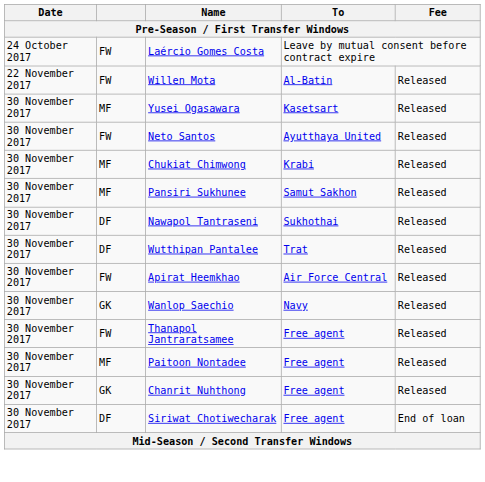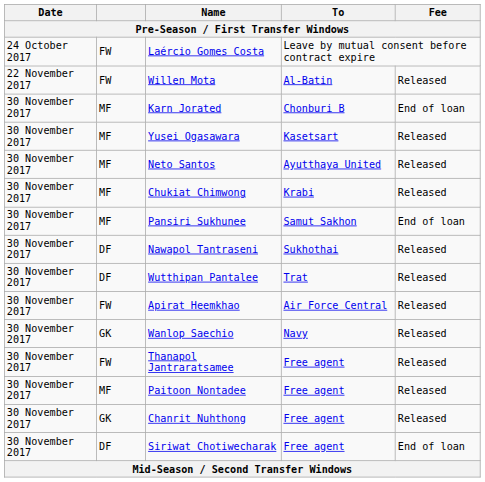 <table class="wikitable">
 <tr>
 <th width=140px>Date</th>
 <th width=80px></th>
 <th width=200px>Name</th>
 <th width=180px>To</th>
 <th width=125px>Fee</th>
 </tr>
 <tr>
 <th colspan=5>Pre-Season / First Transfer Windows</th>
 </tr>
 <tr>
 <td>24 October 2017</td>
 <td>FW</td>
 <td> <a href='#'>Laércio Gomes Costa</a></td>
 <td colspan="2">Leave by mutual consent before contract expire </td>
 </tr>
 <tr>
 <td>22 November 2017</td>
 <td>FW</td>
 <td> <a href='#'>Willen Mota</a></td>
 <td> <a href='#'>Al-Batin</a></td>
 <td>Released</td>
 </tr>
 <tr>
 <td>30 November 2017</td>
 <td>MF</td>
+<td> <a href='#'>Karn Jorated</a></td>
+<td> <a href='#'>Chonburi B</a></td>
+<td>End of loan</td>
+</tr>
+<tr>
+<td>30 November 2017</td>
+<td>MF</td>
 <td> <a href='#'>Yusei Ogasawara</a></td>
 <td> <a href='#'>Kasetsart</a></td>
 <td>Released</td>
 </tr>
 <tr>
 <td>30 November 2017</td>
-<td>FW</td>
+<td>MF</td>
 <td> <a href='#'>Neto Santos</a></td>
 <td> <a href='#'>Ayutthaya United</a></td>
 <td>Released</td>
 </tr>
 <tr>
 <td>30 November 2017</td>
 <td>MF</td>
 <td> <a href='#'>Chukiat Chimwong</a></td>
 <td> <a href='#'>Krabi</a></td>
 <td>Released</td>
 </tr>
 <tr>
 <td>30 November 2017</td>
 <td>MF</td>
 <td> <a href='#'>Pansiri Sukhunee</a></td>
 <td> <a href='#'>Samut Sakhon</a></td>
-<td>Released</td>
+<td>End of loan</td>
 </tr>
 <tr>
 <td>30 November 2017</td>
 <td>DF</td>
 <td> <a href='#'>Nawapol Tantraseni</a></td>
 <td> <a href='#'>Sukhothai</a></td>
 <td>Released</td>
 </tr>
 <tr>
 <td>30 November 2017</td>
 <td>DF</td>
 <td> <a href='#'>Wutthipan Pantalee</a></td>
 <td> <a href='#'>Trat</a></td>
 <td>Released</td>
 </tr>
 <tr>
 <td>30 November 2017</td>
 <td>FW</td>
 <td> <a href='#'>Apirat Heemkhao</a></td>
 <td> <a href='#'>Air Force Central</a></td>
 <td>Released </td>
 </tr>
 <tr>
 <td>30 November 2017</td>
 <td>GK</td>
 <td> <a href='#'>Wanlop Saechio</a></td>
 <td> <a href='#'>Navy</a></td>
 <td>Released</td>
 </tr>
 <tr>
 <td>30 November 2017</td>
 <td>FW</td>
 <td> <a href='#'>Thanapol Jantraratsamee</a></td>
 <td><a href='#'>Free agent</a></td>
 <td>Released</td>
 </tr>
 <tr>
 <td>30 November 2017</td>
 <td>MF</td>
 <td> <a href='#'>Paitoon Nontadee</a></td>
 <td><a href='#'>Free agent</a></td>
 <td>Released</td>
 </tr>
 <tr>
 <td>30 November 2017</td>
 <td>GK</td>
 <td> <a href='#'>Chanrit Nuhthong</a></td>
 <td><a href='#'>Free agent</a></td>
 <td>Released</td>
 </tr>
 <tr>
 <td>30 November 2017</td>
 <td>DF</td>
 <td> <a href='#'>Siriwat Chotiwecharak</a></td>
 <td><a href='#'>Free agent</a></td>
 <td>End of loan</td>
 </tr>
 <tr>
 <th colspan=5>Mid-Season / Second Transfer Windows</th>
 </tr>
 </table>
